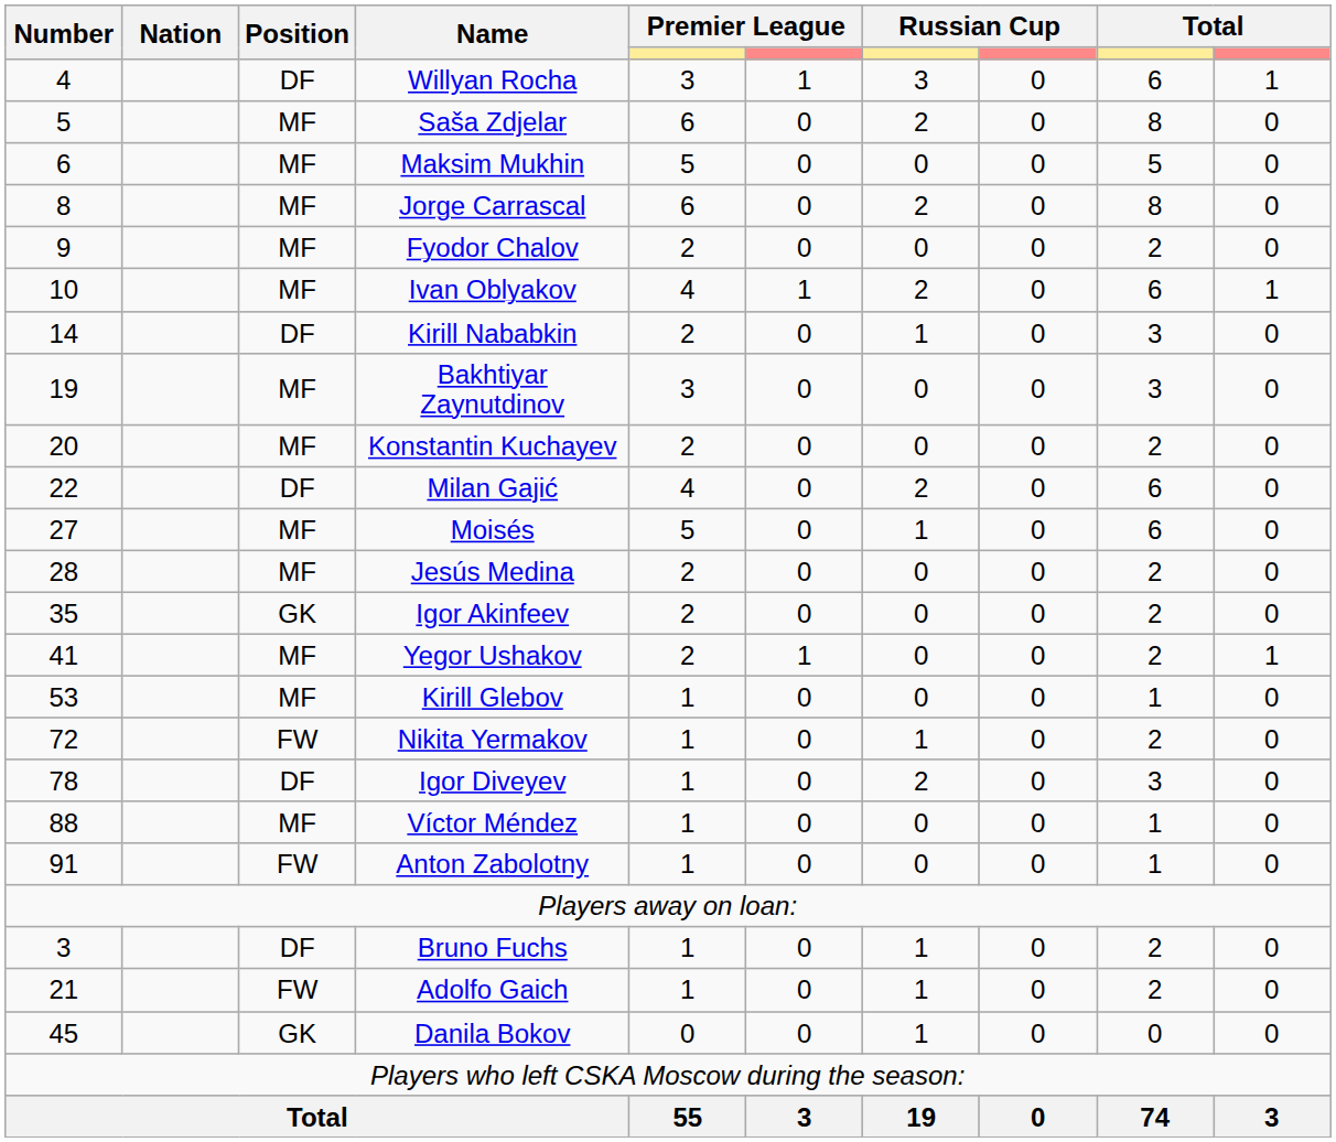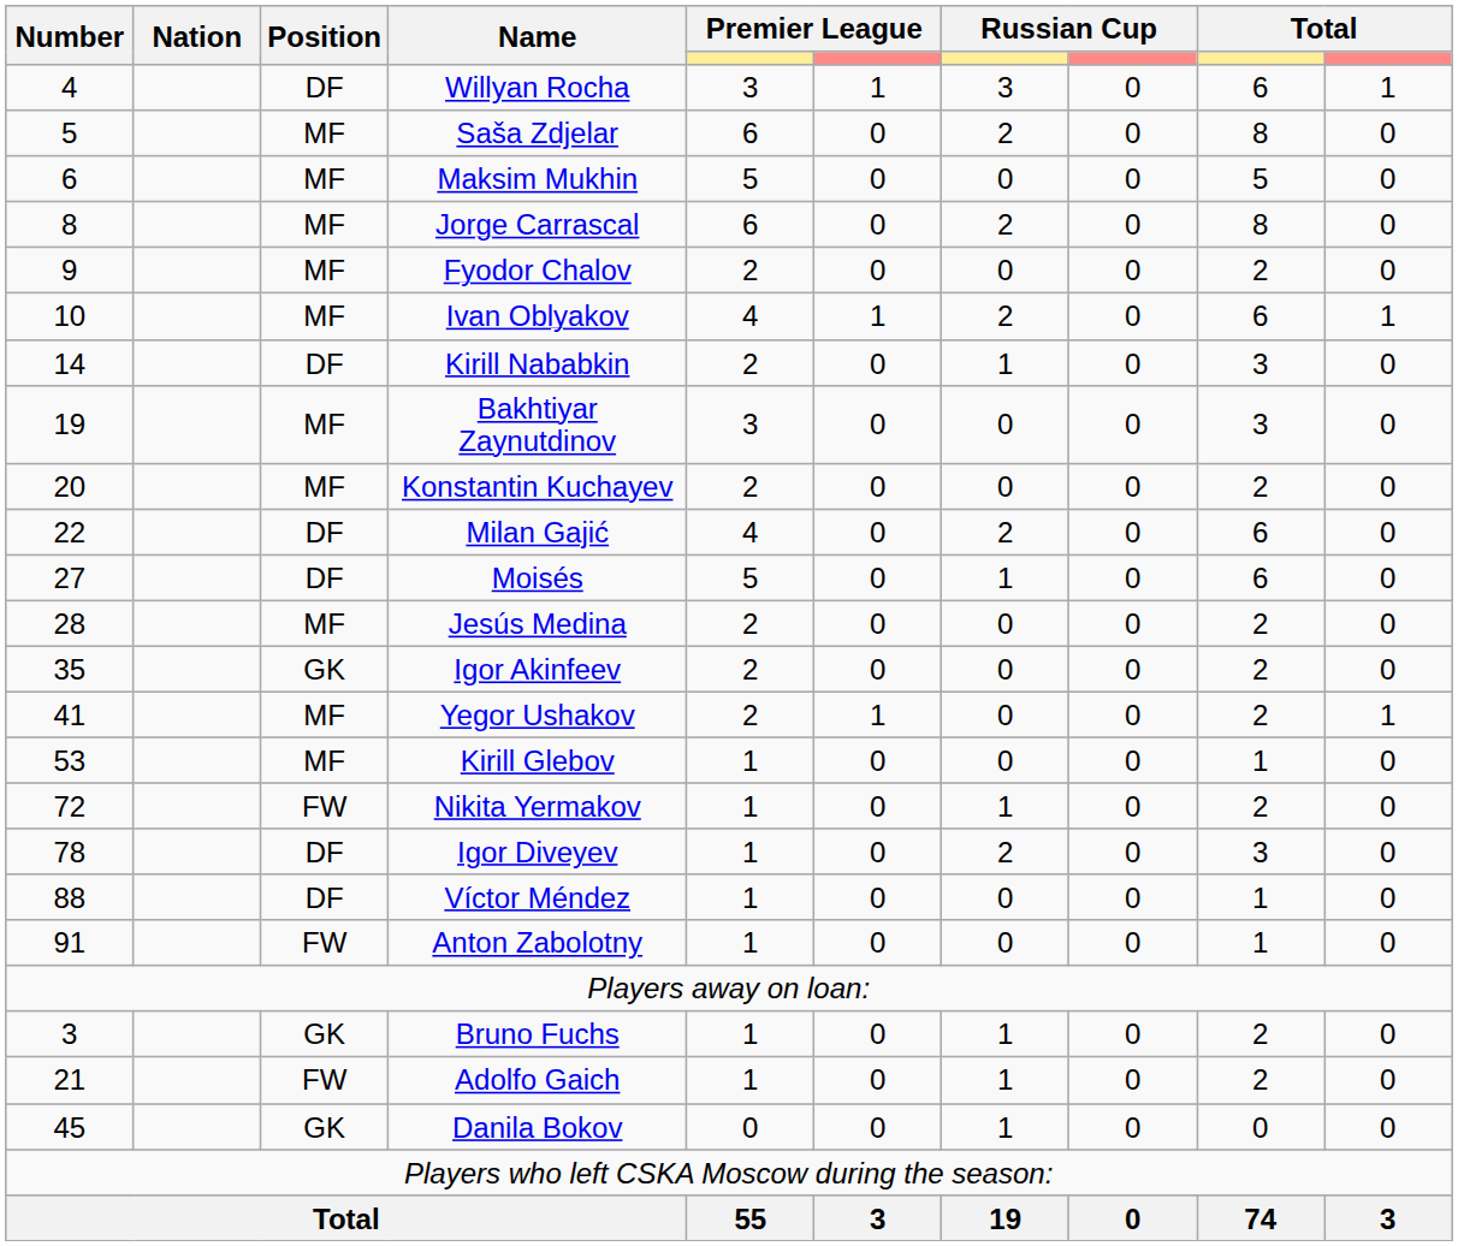 <table class="wikitable" style="font-size: 95%; text-align: center;">
 <tr>
 <th rowspan=2 width=60>Number</th>
 <th rowspan=2 width=60>Nation</th>
 <th rowspan=2 width=60>Position</th>
 <th rowspan=2 width=150>Name</th>
 <th colspan=2>Premier League</th>
 <th colspan=2>Russian Cup</th>
 <th colspan=2>Total</th>
 </tr>
 <tr>
 <th style="width:60px; background:#fe9;"></th>
 <th style="width:60px; background:#ff8888;"></th>
 <th style="width:60px; background:#fe9;"></th>
 <th style="width:60px; background:#ff8888;"></th>
 <th style="width:60px; background:#fe9;"></th>
 <th style="width:60px; background:#ff8888;"></th>
 </tr>
 <tr>
 <td>4</td>
 <td></td>
 <td>DF</td>
 <td><a href='#'>Willyan Rocha</a></td>
 <td>3</td>
 <td>1</td>
 <td>3</td>
 <td>0</td>
 <td>6</td>
 <td>1</td>
 </tr>
 <tr>
 <td>5</td>
 <td></td>
 <td>MF</td>
 <td><a href='#'>Saša Zdjelar</a></td>
 <td>6</td>
 <td>0</td>
 <td>2</td>
 <td>0</td>
 <td>8</td>
 <td>0</td>
 </tr>
 <tr>
 <td>6</td>
 <td></td>
 <td>MF</td>
 <td><a href='#'>Maksim Mukhin</a></td>
 <td>5</td>
 <td>0</td>
 <td>0</td>
 <td>0</td>
 <td>5</td>
 <td>0</td>
 </tr>
 <tr>
 <td>8</td>
 <td></td>
 <td>MF</td>
 <td><a href='#'>Jorge Carrascal</a></td>
 <td>6</td>
 <td>0</td>
 <td>2</td>
 <td>0</td>
 <td>8</td>
 <td>0</td>
 </tr>
 <tr>
 <td>9</td>
 <td></td>
 <td>MF</td>
 <td><a href='#'>Fyodor Chalov</a></td>
 <td>2</td>
 <td>0</td>
 <td>0</td>
 <td>0</td>
 <td>2</td>
 <td>0</td>
 </tr>
 <tr>
 <td>10</td>
 <td></td>
 <td>MF</td>
 <td><a href='#'>Ivan Oblyakov</a></td>
 <td>4</td>
 <td>1</td>
 <td>2</td>
 <td>0</td>
 <td>6</td>
 <td>1</td>
 </tr>
 <tr>
 <td>14</td>
 <td></td>
 <td>DF</td>
 <td><a href='#'>Kirill Nababkin</a></td>
 <td>2</td>
 <td>0</td>
 <td>1</td>
 <td>0</td>
 <td>3</td>
 <td>0</td>
 </tr>
 <tr>
 <td>19</td>
 <td></td>
 <td>MF</td>
 <td><a href='#'>Bakhtiyar Zaynutdinov</a></td>
 <td>3</td>
 <td>0</td>
 <td>0</td>
 <td>0</td>
 <td>3</td>
 <td>0</td>
 </tr>
 <tr>
 <td>20</td>
 <td></td>
 <td>MF</td>
 <td><a href='#'>Konstantin Kuchayev</a></td>
 <td>2</td>
 <td>0</td>
 <td>0</td>
 <td>0</td>
 <td>2</td>
 <td>0</td>
 </tr>
 <tr>
 <td>22</td>
 <td></td>
 <td>DF</td>
 <td><a href='#'>Milan Gajić</a></td>
 <td>4</td>
 <td>0</td>
 <td>2</td>
 <td>0</td>
 <td>6</td>
 <td>0</td>
 </tr>
 <tr>
 <td>27</td>
 <td></td>
-<td>MF</td>
+<td>DF</td>
 <td><a href='#'>Moisés</a></td>
 <td>5</td>
 <td>0</td>
 <td>1</td>
 <td>0</td>
 <td>6</td>
 <td>0</td>
 </tr>
 <tr>
 <td>28</td>
 <td></td>
 <td>MF</td>
 <td><a href='#'>Jesús Medina</a></td>
 <td>2</td>
 <td>0</td>
 <td>0</td>
 <td>0</td>
 <td>2</td>
 <td>0</td>
 </tr>
 <tr>
 <td>35</td>
 <td></td>
 <td>GK</td>
 <td><a href='#'>Igor Akinfeev</a></td>
 <td>2</td>
 <td>0</td>
 <td>0</td>
 <td>0</td>
 <td>2</td>
 <td>0</td>
 </tr>
 <tr>
 <td>41</td>
 <td></td>
 <td>MF</td>
 <td><a href='#'>Yegor Ushakov</a></td>
 <td>2</td>
 <td>1</td>
 <td>0</td>
 <td>0</td>
 <td>2</td>
 <td>1</td>
 </tr>
 <tr>
 <td>53</td>
 <td></td>
 <td>MF</td>
 <td><a href='#'>Kirill Glebov</a></td>
 <td>1</td>
 <td>0</td>
 <td>0</td>
 <td>0</td>
 <td>1</td>
 <td>0</td>
 </tr>
 <tr>
 <td>72</td>
 <td></td>
 <td>FW</td>
 <td><a href='#'>Nikita Yermakov</a></td>
 <td>1</td>
 <td>0</td>
 <td>1</td>
 <td>0</td>
 <td>2</td>
 <td>0</td>
 </tr>
 <tr>
 <td>78</td>
 <td></td>
 <td>DF</td>
 <td><a href='#'>Igor Diveyev</a></td>
 <td>1</td>
 <td>0</td>
 <td>2</td>
 <td>0</td>
 <td>3</td>
 <td>0</td>
 </tr>
 <tr>
 <td>88</td>
 <td></td>
-<td>MF</td>
+<td>DF</td>
 <td><a href='#'>Víctor Méndez</a></td>
 <td>1</td>
 <td>0</td>
 <td>0</td>
 <td>0</td>
 <td>1</td>
 <td>0</td>
 </tr>
 <tr>
 <td>91</td>
 <td></td>
 <td>FW</td>
 <td><a href='#'>Anton Zabolotny</a></td>
 <td>1</td>
 <td>0</td>
 <td>0</td>
 <td>0</td>
 <td>1</td>
 <td>0</td>
 </tr>
 <tr>
 <td colspan="14"><em>Players away on loan:</em></td>
 </tr>
 <tr>
 <td>3</td>
 <td></td>
-<td>DF</td>
+<td>GK</td>
 <td><a href='#'>Bruno Fuchs</a></td>
 <td>1</td>
 <td>0</td>
 <td>1</td>
 <td>0</td>
 <td>2</td>
 <td>0</td>
 </tr>
 <tr>
 <td>21</td>
 <td></td>
 <td>FW</td>
 <td><a href='#'>Adolfo Gaich</a></td>
 <td>1</td>
 <td>0</td>
 <td>1</td>
 <td>0</td>
 <td>2</td>
 <td>0</td>
 </tr>
 <tr>
 <td>45</td>
 <td></td>
 <td>GK</td>
 <td><a href='#'>Danila Bokov</a></td>
 <td>0</td>
 <td>0</td>
 <td>1</td>
 <td>0</td>
 <td>0</td>
 <td>0</td>
 </tr>
 <tr>
 <td colspan="14"><em>Players who left CSKA Moscow during the season:</em></td>
 </tr>
 <tr>
 <th colspan=4>Total</th>
 <th>55</th>
 <th>3</th>
 <th>19</th>
 <th>0</th>
 <th>74</th>
 <th>3</th>
 </tr>
 </table>
